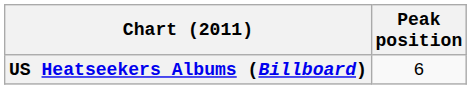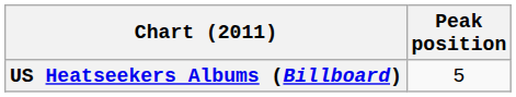 <table class="wikitable plainrowheaders" style="text-align:center">
 <tr>
 <th scope="col">Chart (2011)</th>
 <th scope="col">Peak<br>position</th>
 </tr>
 <tr>
 <th scope="row">US <a href='#'>Heatseekers Albums</a> (<a href='#'><em>Billboard</em></a>)</th>
-<td>6</td>
+<td>5</td>
 </tr>
 </table>
